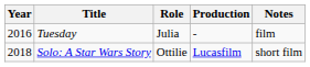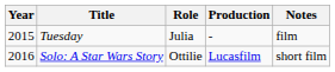 <table class="wikitable">
 <tr>
 <th>Year</th>
 <th>Title</th>
 <th>Role</th>
 <th>Production</th>
 <th>Notes</th>
 </tr>
 <tr>
-<td>2016</td>
+<td>2015</td>
 <td><em>Tuesday</em></td>
 <td>Julia</td>
 <td>-</td>
 <td>film</td>
 </tr>
 <tr>
-<td>2018</td>
+<td>2016</td>
 <td><em><a href='#'>Solo: A Star Wars Story</a></em></td>
 <td>Ottilie</td>
 <td><a href='#'>Lucasfilm</a></td>
 <td>short film</td>
 </tr>
 </table>
